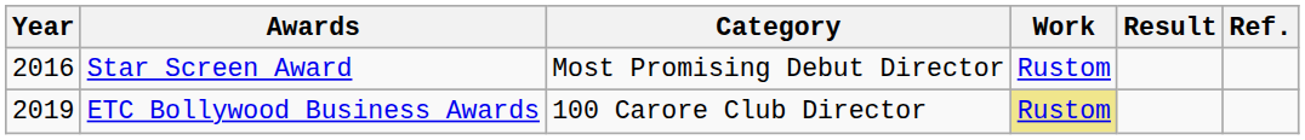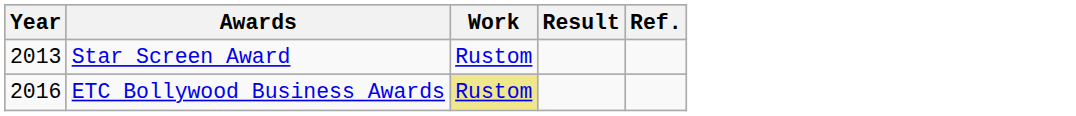 <table class="wikitable">
 <tr>
 <th>Year</th>
 <th>Awards</th>
-<th>Category</th>
 <th>Work</th>
 <th>Result</th>
 <th>Ref.</th>
 </tr>
 <tr>
-<td>2016</td>
+<td>2013</td>
 <td><a href='#'>Star Screen Award</a></td>
-<td>Most Promising Debut Director</td>
 <td><a href='#'>Rustom</a></td>
 <td></td>
 <td></td>
 </tr>
 <tr>
-<td>2019</td>
+<td>2016</td>
 <td><a href='#'>ETC Bollywood Business Awards</a></td>
-<td>100 Carore Club Director</td>
 <td style="background: khaki;"><a href='#'>Rustom</a></td>
 <td></td>
 <td></td>
 </tr>
 </table>
